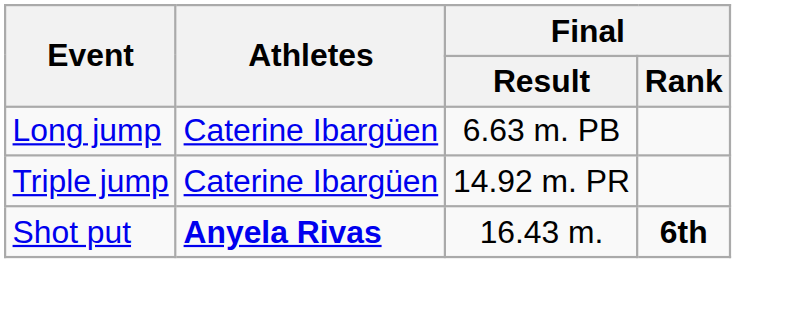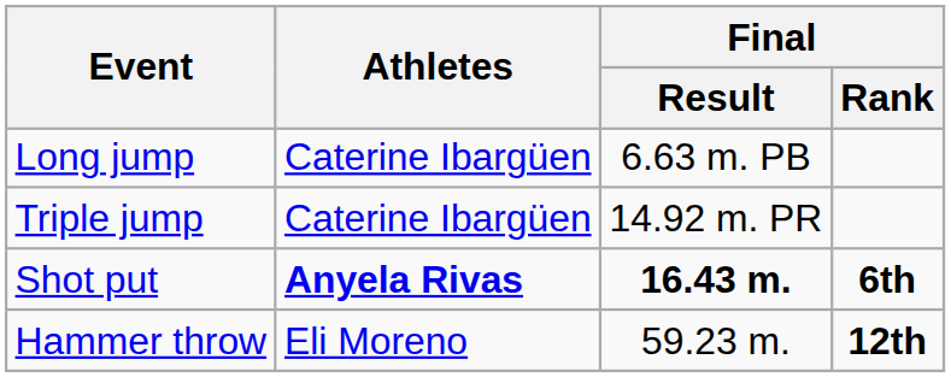 <table class="wikitable" border="1" style="font-size:90%">
 <tr>
 <th rowspan=2>Event</th>
 <th rowspan=2>Athletes</th>
 <th colspan=2>Final</th>
 </tr>
 <tr>
 <th>Result</th>
 <th>Rank</th>
 </tr>
 <tr>
 <td><a href='#'>Long jump</a></td>
 <td><a href='#'>Caterine Ibargüen</a></td>
 <td align=center>6.63 m. PB</td>
 <td align=center></td>
 </tr>
 <tr>
 <td><a href='#'>Triple jump</a></td>
 <td><a href='#'>Caterine Ibargüen</a></td>
 <td align=center>14.92 m. PR</td>
 <td align=center></td>
 </tr>
 <tr>
 <td><a href='#'>Shot put</a></td>
 <td><strong><a href='#'>Anyela Rivas</a></strong></td>
-<td align=center>16.43 m.</td>
+<td align=center><strong>16.43 m.</strong></td>
 <td align=center><strong>6th</strong></td>
 </tr>
+<tr>
+<td><a href='#'>Hammer throw</a></td>
+<td><a href='#'>Eli Moreno</a></td>
+<td align=center>59.23 m.</td>
+<td align=center><strong>12th</strong></td>
+</tr>
 </table>
